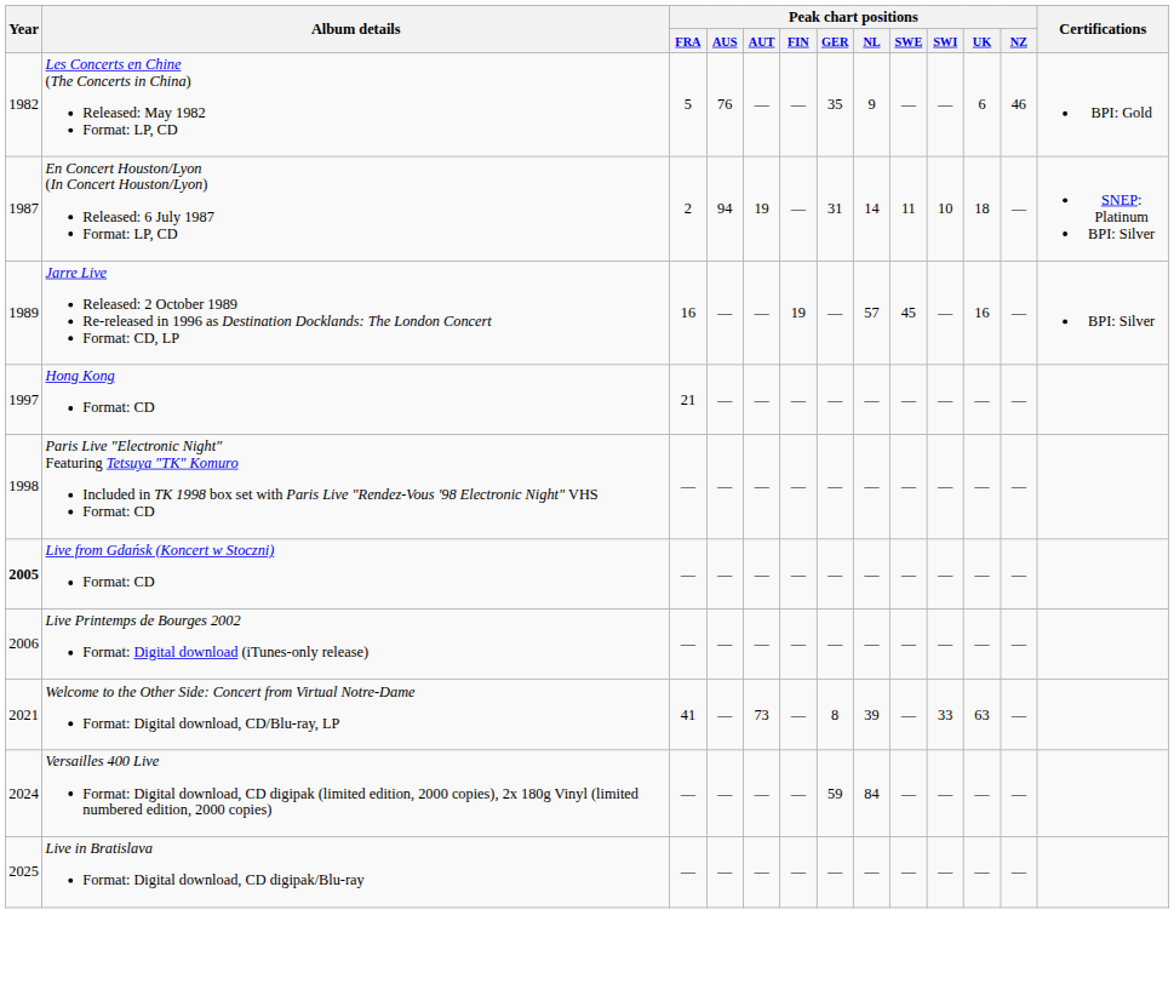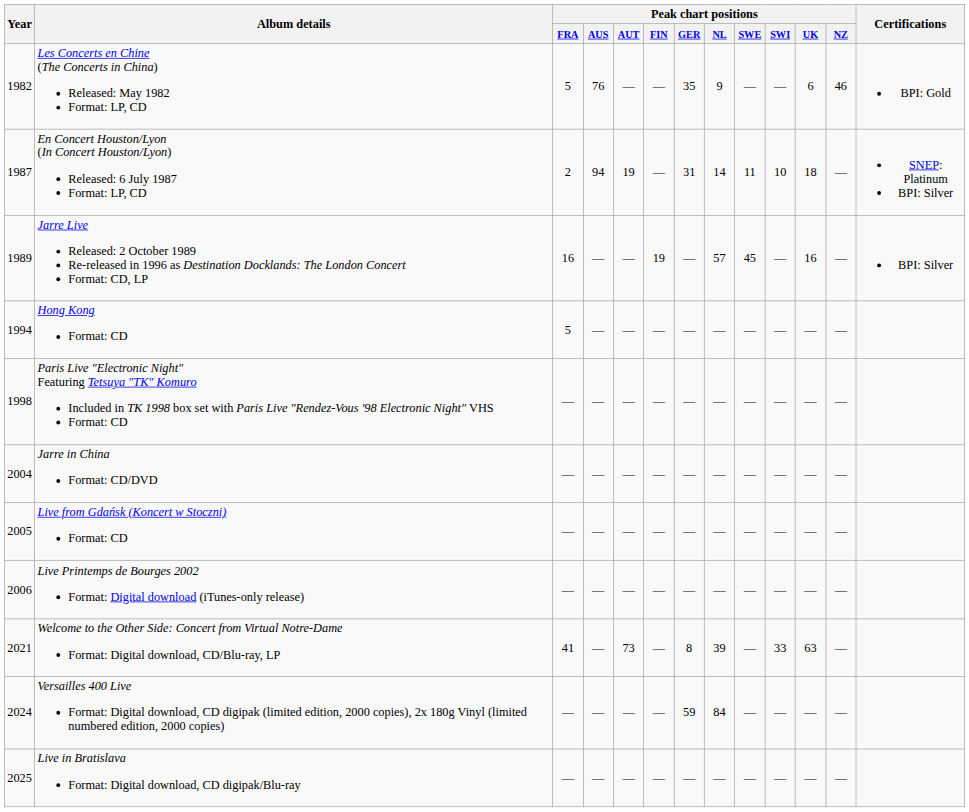 <table class="wikitable" style="text-align:center;">
 <tr>
 <th scope="col" rowspan="2">Year</th>
 <th scope="col" rowspan="2">Album details</th>
 <th scope="col" colspan="10">Peak chart positions</th>
 <th scope="col" rowspan="2">Certifications</th>
 </tr>
 <tr>
 <th style="width:2em"><small><a href='#'>FRA</a></small><br></th>
 <th style="width:2em"><small><a href='#'>AUS</a></small><br></th>
 <th style="width:2em"><small><a href='#'>AUT</a></small><br></th>
 <th style="width:2em"><small><a href='#'>FIN</a></small><br></th>
 <th style="width:2em"><small><a href='#'>GER</a></small><br></th>
 <th style="width:2em"><small><a href='#'>NL</a></small><br></th>
 <th style="width:2em"><small><a href='#'>SWE</a></small><br></th>
 <th style="width:2em"><small><a href='#'>SWI</a></small><br></th>
 <th style="width:2em"><small><a href='#'>UK</a></small><br></th>
 <th style="width:2em"><small><a href='#'>NZ</a></small><br></th>
 </tr>
 <tr>
 <td>1982</td>
 <td style="text-align:left;"><em><a href='#'>Les Concerts en Chine</a></em>  <br>(<em>The Concerts in China</em>)<br><ul><li>Released: May 1982</li><li>Format: LP, CD</li></ul></td>
 <td align="center">5</td>
 <td align="center">76</td>
 <td align="center">—</td>
 <td align="center">—</td>
 <td align="center">35</td>
 <td align="center">9</td>
 <td align="center">—</td>
 <td align="center">—</td>
 <td align="center">6</td>
 <td align="center">46</td>
 <td><br><ul><li>BPI: Gold</li></ul></td>
 </tr>
 <tr>
 <td>1987</td>
 <td style="text-align:left;"><em>En Concert Houston/Lyon</em>  <br>(<em>In Concert Houston/Lyon</em>)<br><ul><li>Released: 6 July 1987</li><li>Format: LP, CD</li></ul></td>
 <td align="center">2</td>
 <td align="center">94</td>
 <td align="center">19</td>
 <td align="center">—</td>
 <td align="center">31</td>
 <td align="center">14</td>
 <td align="center">11</td>
 <td align="center">10</td>
 <td align="center">18</td>
 <td align="center">—</td>
 <td><br><ul><li><a href='#'>SNEP</a>: Platinum</li><li>BPI: Silver</li></ul></td>
 </tr>
 <tr>
 <td>1989</td>
 <td style="text-align:left;"><em><a href='#'>Jarre Live</a></em><br><ul><li>Released: 2 October 1989</li><li>Re-released in 1996 as <em>Destination Docklands: The London Concert</em></li><li>Format: CD, LP</li></ul></td>
 <td align="center">16</td>
 <td align="center">—</td>
 <td align="center">—</td>
 <td align="center">19</td>
 <td align="center">—</td>
 <td align="center">57</td>
 <td align="center">45</td>
 <td align="center">—</td>
 <td align="center">16</td>
 <td align="center">—</td>
 <td><br><ul><li>BPI: Silver</li></ul></td>
 </tr>
 <tr>
-<td>1997</td>
+<td>1994</td>
 <td style="text-align:left;"><em><a href='#'>Hong Kong</a></em><br><ul><li>Format: CD</li></ul></td>
-<td align="center">21</td>
+<td align="center">5</td>
 <td align="center">—</td>
 <td align="center">—</td>
 <td align="center">—</td>
 <td align="center">—</td>
 <td align="center">—</td>
 <td align="center">—</td>
 <td align="center">—</td>
 <td align="center">—</td>
 <td align="center">—</td>
 <td></td>
 </tr>
 <tr>
 <td>1998</td>
 <td style="text-align:left;"><em>Paris Live "Electronic Night"</em> <br>Featuring <em><a href='#'>Tetsuya "TK" Komuro</a></em><br><ul><li>Included in <em>TK 1998</em> box set with <em>Paris Live "Rendez-Vous '98 Electronic Night"</em> VHS</li><li>Format: CD</li></ul></td>
 <td align="center">—</td>
 <td align="center">—</td>
 <td align="center">—</td>
 <td align="center">—</td>
 <td align="center">—</td>
 <td align="center">—</td>
 <td align="center">—</td>
 <td align="center">—</td>
 <td align="center">—</td>
 <td align="center">—</td>
 <td></td>
 </tr>
 <tr>
-<td><strong>2005</strong></td>
+<td>2004</td>
+<td style="text-align:left;"><em>Jarre in China</em><br><ul><li>Format: CD/DVD</li></ul></td>
+<td align="center">—</td>
+<td align="center">—</td>
+<td align="center">—</td>
+<td align="center">—</td>
+<td align="center">—</td>
+<td align="center">—</td>
+<td align="center">—</td>
+<td align="center">—</td>
+<td align="center">—</td>
+<td align="center">—</td>
+<td></td>
+</tr>
+<tr>
+<td>2005</td>
 <td style="text-align:left;"><em><a href='#'>Live from Gdańsk (Koncert w Stoczni)</a></em><br><ul><li>Format: CD</li></ul></td>
 <td align="center">—</td>
 <td align="center">—</td>
 <td align="center">—</td>
 <td align="center">—</td>
 <td align="center">—</td>
 <td align="center">—</td>
 <td align="center">—</td>
 <td align="center">—</td>
 <td align="center">—</td>
 <td align="center">—</td>
 <td></td>
 </tr>
 <tr>
 <td>2006</td>
 <td style="text-align:left;"><em>Live Printemps de Bourges 2002</em><br><ul><li>Format: <a href='#'>Digital download</a> (iTunes-only release)</li></ul></td>
 <td align="center">—</td>
 <td align="center">—</td>
 <td align="center">—</td>
 <td align="center">—</td>
 <td align="center">—</td>
 <td align="center">—</td>
 <td align="center">—</td>
 <td align="center">—</td>
 <td align="center">—</td>
 <td align="center">—</td>
 <td></td>
 </tr>
 <tr>
 <td>2021</td>
 <td style="text-align:left;"><em>Welcome to the Other Side: Concert from Virtual Notre-Dame</em><br><ul><li>Format: Digital download, CD/Blu-ray, LP</li></ul></td>
 <td>41<br></td>
 <td align="center">—</td>
 <td align="center">73</td>
 <td align="center">—</td>
 <td align="center">8</td>
 <td align="center">39</td>
 <td align="center">—</td>
 <td align="center">33</td>
 <td align="center">63</td>
 <td align="center">—</td>
 <td></td>
 </tr>
 <tr>
 <td>2024</td>
 <td style="text-align:left;"><em>Versailles 400 Live</em><br><ul><li>Format: Digital download, CD digipak (limited edition, 2000 copies), 2x 180g Vinyl (limited numbered edition, 2000 copies)</li></ul></td>
 <td align="center">—</td>
 <td align="center">—</td>
 <td align="center">—</td>
 <td align="center">—</td>
 <td align="center">59</td>
 <td align="center">84</td>
 <td align="center">—</td>
 <td align="center">—</td>
 <td align="center">—</td>
 <td align="center">—</td>
 <td></td>
 </tr>
 <tr>
 <td>2025</td>
 <td style="text-align:left;"><em>Live in Bratislava</em><br><ul><li>Format: Digital download, CD digipak/Blu-ray</li></ul></td>
 <td align="center">—</td>
 <td align="center">—</td>
 <td align="center">—</td>
 <td align="center">—</td>
 <td align="center">—</td>
 <td align="center">—</td>
 <td align="center">—</td>
 <td align="center">—</td>
 <td align="center">—</td>
 <td align="center">—</td>
 <td></td>
 </tr>
 </table>
